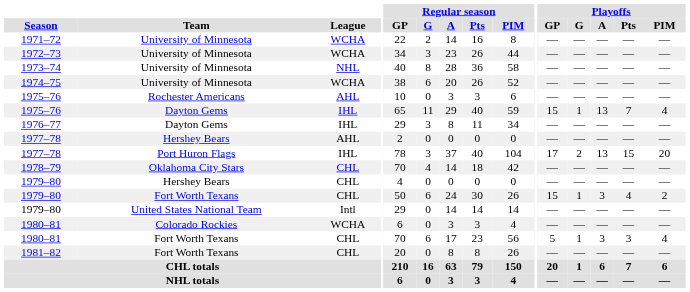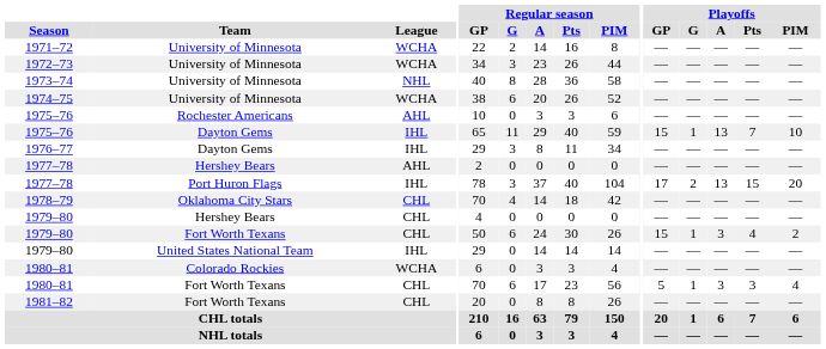 <table border="0" cellpadding="1" cellspacing="0" style="text-align:center; width:60em">
 <tr bgcolor="#e0e0e0">
 <th colspan="3" bgcolor="#ffffff"></th>
 <th rowspan="100" bgcolor="#ffffff"></th>
 <th colspan="5"><a href='#'>Regular season</a></th>
 <th rowspan="100" bgcolor="#ffffff"></th>
 <th colspan="5"><a href='#'>Playoffs</a></th>
 </tr>
 <tr bgcolor="#e0e0e0">
 <th><a href='#'>Season</a></th>
 <th>Team</th>
 <th>League</th>
 <th>GP</th>
 <th><a href='#'>G</a></th>
 <th><a href='#'>A</a></th>
 <th><a href='#'>Pts</a></th>
 <th><a href='#'>PIM</a></th>
 <th>GP</th>
 <th>G</th>
 <th>A</th>
 <th>Pts</th>
 <th>PIM</th>
 </tr>
 <tr>
 <td><a href='#'>1971–72</a></td>
 <td><a href='#'>University of Minnesota</a></td>
 <td><a href='#'>WCHA</a></td>
 <td>22</td>
 <td>2</td>
 <td>14</td>
 <td>16</td>
 <td>8</td>
 <td>—</td>
 <td>—</td>
 <td>—</td>
 <td>—</td>
 <td>—</td>
 </tr>
 <tr bgcolor="#f0f0f0">
 <td><a href='#'>1972–73</a></td>
 <td>University of Minnesota</td>
 <td>WCHA</td>
 <td>34</td>
 <td>3</td>
 <td>23</td>
 <td>26</td>
 <td>44</td>
 <td>—</td>
 <td>—</td>
 <td>—</td>
 <td>—</td>
 <td>—</td>
 </tr>
 <tr>
 <td><a href='#'>1973–74</a></td>
 <td>University of Minnesota</td>
 <td><a href='#'>NHL</a></td>
 <td>40</td>
 <td>8</td>
 <td>28</td>
 <td>36</td>
 <td>58</td>
 <td>—</td>
 <td>—</td>
 <td>—</td>
 <td>—</td>
 <td>—</td>
 </tr>
 <tr bgcolor="#f0f0f0">
 <td><a href='#'>1974–75</a></td>
 <td>University of Minnesota</td>
 <td>WCHA</td>
 <td>38</td>
 <td>6</td>
 <td>20</td>
 <td>26</td>
 <td>52</td>
 <td>—</td>
 <td>—</td>
 <td>—</td>
 <td>—</td>
 <td>—</td>
 </tr>
 <tr>
 <td><a href='#'>1975–76</a></td>
 <td><a href='#'>Rochester Americans</a></td>
 <td><a href='#'>AHL</a></td>
 <td>10</td>
 <td>0</td>
 <td>3</td>
 <td>3</td>
 <td>6</td>
 <td>—</td>
 <td>—</td>
 <td>—</td>
 <td>—</td>
 <td>—</td>
 </tr>
 <tr bgcolor="#f0f0f0">
 <td><a href='#'>1975–76</a></td>
 <td><a href='#'>Dayton Gems</a></td>
 <td><a href='#'>IHL</a></td>
 <td>65</td>
 <td>11</td>
 <td>29</td>
 <td>40</td>
 <td>59</td>
 <td>15</td>
 <td>1</td>
 <td>13</td>
 <td>7</td>
-<td>4</td>
+<td>10</td>
 </tr>
 <tr>
 <td><a href='#'>1976–77</a></td>
 <td>Dayton Gems</td>
 <td>IHL</td>
 <td>29</td>
 <td>3</td>
 <td>8</td>
 <td>11</td>
 <td>34</td>
 <td>—</td>
 <td>—</td>
 <td>—</td>
 <td>—</td>
 <td>—</td>
 </tr>
 <tr bgcolor="#f0f0f0">
 <td><a href='#'>1977–78</a></td>
 <td><a href='#'>Hershey Bears</a></td>
 <td>AHL</td>
 <td>2</td>
 <td>0</td>
 <td>0</td>
 <td>0</td>
 <td>0</td>
 <td>—</td>
 <td>—</td>
 <td>—</td>
 <td>—</td>
 <td>—</td>
 </tr>
 <tr>
 <td><a href='#'>1977–78</a></td>
 <td><a href='#'>Port Huron Flags</a></td>
 <td>IHL</td>
 <td>78</td>
 <td>3</td>
 <td>37</td>
 <td>40</td>
 <td>104</td>
 <td>17</td>
 <td>2</td>
 <td>13</td>
 <td>15</td>
 <td>20</td>
 </tr>
 <tr bgcolor="#f0f0f0">
 <td><a href='#'>1978–79</a></td>
 <td><a href='#'>Oklahoma City Stars</a></td>
 <td><a href='#'>CHL</a></td>
 <td>70</td>
 <td>4</td>
 <td>14</td>
 <td>18</td>
 <td>42</td>
 <td>—</td>
 <td>—</td>
 <td>—</td>
 <td>—</td>
 <td>—</td>
 </tr>
 <tr>
 <td><a href='#'>1979–80</a></td>
 <td>Hershey Bears</td>
 <td>CHL</td>
 <td>4</td>
 <td>0</td>
 <td>0</td>
 <td>0</td>
 <td>0</td>
 <td>—</td>
 <td>—</td>
 <td>—</td>
 <td>—</td>
 <td>—</td>
 </tr>
 <tr bgcolor="#f0f0f0">
 <td><a href='#'>1979–80</a></td>
 <td><a href='#'>Fort Worth Texans</a></td>
 <td>CHL</td>
 <td>50</td>
 <td>6</td>
 <td>24</td>
 <td>30</td>
 <td>26</td>
 <td>15</td>
 <td>1</td>
 <td>3</td>
 <td>4</td>
 <td>2</td>
 </tr>
 <tr>
 <td>1979–80</td>
 <td><a href='#'>United States National Team</a></td>
-<td>Intl</td>
+<td>IHL</td>
 <td>29</td>
 <td>0</td>
 <td>14</td>
 <td>14</td>
 <td>14</td>
 <td>—</td>
 <td>—</td>
 <td>—</td>
 <td>—</td>
 <td>—</td>
 </tr>
 <tr bgcolor="#f0f0f0">
 <td><a href='#'>1980–81</a></td>
 <td><a href='#'>Colorado Rockies</a></td>
 <td>WCHA</td>
 <td>6</td>
 <td>0</td>
 <td>3</td>
 <td>3</td>
 <td>4</td>
 <td>—</td>
 <td>—</td>
 <td>—</td>
 <td>—</td>
 <td>—</td>
 </tr>
 <tr>
 <td><a href='#'>1980–81</a></td>
 <td>Fort Worth Texans</td>
 <td>CHL</td>
 <td>70</td>
 <td>6</td>
 <td>17</td>
 <td>23</td>
 <td>56</td>
 <td>5</td>
 <td>1</td>
 <td>3</td>
 <td>3</td>
 <td>4</td>
 </tr>
 <tr bgcolor="#f0f0f0">
 <td><a href='#'>1981–82</a></td>
 <td>Fort Worth Texans</td>
 <td>CHL</td>
 <td>20</td>
 <td>0</td>
 <td>8</td>
 <td>8</td>
 <td>26</td>
 <td>—</td>
 <td>—</td>
 <td>—</td>
 <td>—</td>
 <td>—</td>
 </tr>
 <tr bgcolor="#e0e0e0">
 <th colspan="3">CHL totals</th>
 <th>210</th>
 <th>16</th>
 <th>63</th>
 <th>79</th>
 <th>150</th>
 <th>20</th>
 <th>1</th>
 <th>6</th>
 <th>7</th>
 <th>6</th>
 </tr>
 <tr bgcolor="#e0e0e0">
 <th colspan="3">NHL totals</th>
 <th>6</th>
 <th>0</th>
 <th>3</th>
 <th>3</th>
 <th>4</th>
 <th>—</th>
 <th>—</th>
 <th>—</th>
 <th>—</th>
 <th>—</th>
 </tr>
 </table>
